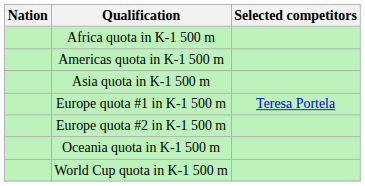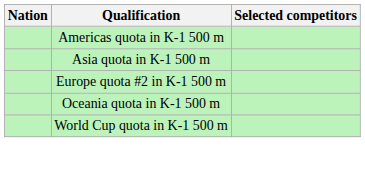 <table class="wikitable" style="text-align:center">
 <tr>
 <th>Nation</th>
 <th>Qualification</th>
 <th>Selected competitors</th>
-</tr>
-<tr bgcolor=bbf3bb>
-<td align="left"></td>
-<td>Africa quota in K-1 500 m</td>
-<td></td>
 </tr>
 <tr bgcolor=bbf3bb>
 <td align="left"></td>
 <td>Americas quota in K-1 500 m</td>
 <td></td>
 </tr>
 <tr bgcolor=bbf3bb>
 <td align="left"></td>
 <td>Asia quota in K-1 500 m</td>
 <td></td>
-</tr>
-<tr bgcolor=bbf3bb>
-<td align="left"></td>
-<td>Europe quota #1 in K-1 500 m</td>
-<td><a href='#'>Teresa Portela</a></td>
 </tr>
 <tr bgcolor=bbf3bb>
 <td align="left"></td>
 <td>Europe quota #2 in K-1 500 m</td>
 <td></td>
 </tr>
 <tr bgcolor=bbf3bb>
 <td align="left"></td>
 <td>Oceania quota in K-1 500 m</td>
 <td></td>
 </tr>
 <tr bgcolor=bbf3bb>
 <td align="left"></td>
 <td>World Cup quota in K-1 500 m</td>
 <td></td>
 </tr>
 </table>
